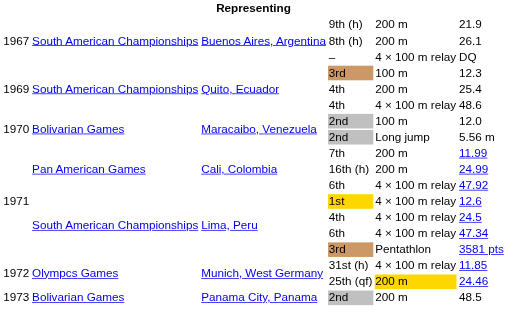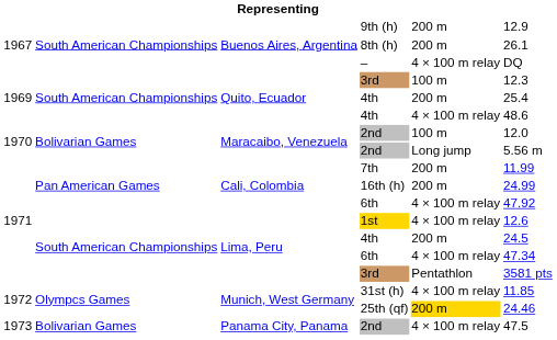 <table>
 <tr>
 <th colspan="6">Representing </th>
 </tr>
 <tr>
 <td rowspan=3>1967</td>
 <td rowspan=3><a href='#'>South American Championships</a></td>
 <td rowspan=3><a href='#'>Buenos Aires, Argentina</a></td>
 <td>9th (h)</td>
 <td>200 m</td>
-<td>21.9</td>
+<td>12.9</td>
 </tr>
 <tr>
 <td>8th (h)</td>
 <td>200 m</td>
 <td>26.1</td>
 </tr>
 <tr>
 <td>–</td>
 <td>4 × 100 m relay</td>
 <td>DQ</td>
 </tr>
 <tr>
 <td rowspan=3>1969</td>
 <td rowspan=3><a href='#'>South American Championships</a></td>
 <td rowspan=3><a href='#'>Quito, Ecuador</a></td>
 <td bgcolor=cc9966>3rd</td>
 <td>100 m</td>
 <td>12.3</td>
 </tr>
 <tr>
 <td>4th</td>
 <td>200 m</td>
 <td>25.4</td>
 </tr>
 <tr>
 <td>4th</td>
 <td>4 × 100 m relay</td>
 <td>48.6</td>
 </tr>
 <tr>
 <td rowspan=2>1970</td>
 <td rowspan=2><a href='#'>Bolivarian Games</a></td>
 <td rowspan=2><a href='#'>Maracaibo, Venezuela</a></td>
 <td bgcolor=silver>2nd</td>
 <td>100 m</td>
 <td>12.0</td>
 </tr>
 <tr>
 <td bgcolor=silver>2nd</td>
 <td>Long jump</td>
 <td>5.56 m</td>
 </tr>
 <tr>
 <td rowspan=7>1971</td>
 <td rowspan=3><a href='#'>Pan American Games</a></td>
 <td rowspan=3><a href='#'>Cali, Colombia</a></td>
 <td>7th</td>
 <td>200 m</td>
 <td><a href='#'>11.99</a></td>
 </tr>
 <tr>
 <td>16th (h)</td>
 <td>200 m</td>
 <td><a href='#'>24.99</a></td>
 </tr>
 <tr>
 <td>6th</td>
 <td>4 × 100 m relay</td>
 <td><a href='#'>47.92</a></td>
 </tr>
 <tr>
 <td rowspan=4><a href='#'>South American Championships</a></td>
 <td rowspan=4><a href='#'>Lima, Peru</a></td>
 <td bgcolor=gold>1st</td>
 <td>4 × 100 m relay</td>
 <td><a href='#'>12.6</a></td>
 </tr>
 <tr>
 <td>4th</td>
-<td>4 × 100 m relay</td>
+<td>200 m</td>
 <td><a href='#'>24.5</a></td>
 </tr>
 <tr>
 <td>6th</td>
 <td>4 × 100 m relay</td>
 <td><a href='#'>47.34</a></td>
 </tr>
 <tr>
 <td bgcolor=cc9966>3rd</td>
 <td>Pentathlon</td>
 <td><a href='#'>3581 pts</a></td>
 </tr>
 <tr>
 <td rowspan=2>1972</td>
 <td rowspan=2><a href='#'>Olympcs Games</a></td>
 <td rowspan=2><a href='#'>Munich, West Germany</a></td>
 <td>31st (h)</td>
 <td>4 × 100 m relay</td>
 <td><a href='#'>11.85</a></td>
 </tr>
 <tr>
 <td>25th (qf)</td>
 <td style="background: gold;">200 m</td>
 <td><a href='#'>24.46</a></td>
 </tr>
 <tr>
 <td>1973</td>
 <td><a href='#'>Bolivarian Games</a></td>
 <td><a href='#'>Panama City, Panama</a></td>
 <td bgcolor=silver>2nd</td>
-<td>200 m</td>
-<td>48.5</td>
+<td>4 × 100 m relay</td>
+<td>47.5</td>
 </tr>
 </table>
